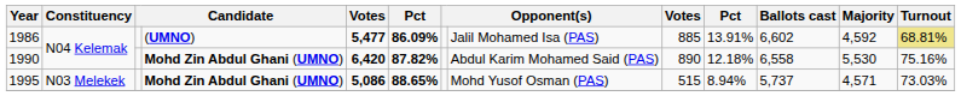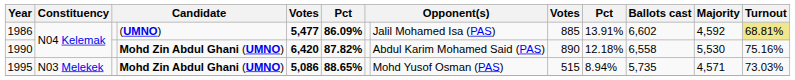 <table class="wikitable" style="margin:0.5em ; font-size:95%">
 <tr>
 <th>Year</th>
 <th>Constituency</th>
 <th colspan=2>Candidate</th>
 <th>Votes</th>
 <th>Pct</th>
 <th colspan=2>Opponent(s)</th>
 <th>Votes</th>
 <th>Pct</th>
 <th>Ballots cast</th>
 <th>Majority</th>
 <th>Turnout</th>
 </tr>
 <tr>
 <td>1986</td>
 <td rowspan=2>N04 <a href='#'>Kelemak</a></td>
 <td></td>
 <td> (<a href='#'><strong>UMNO</strong></a>)</td>
 <td align=right><strong>5,477</strong></td>
 <td><strong>86.09%</strong></td>
 <td></td>
 <td>Jalil Mohamed Isa (<a href='#'>PAS</a>)</td>
 <td align=right>885</td>
 <td>13.91%</td>
 <td>6,602</td>
 <td>4,592</td>
 <td style="background: khaki;">68.81%</td>
 </tr>
 <tr>
 <td>1990</td>
 <td></td>
 <td><strong>Mohd Zin Abdul Ghani</strong> (<a href='#'><strong>UMNO</strong></a>)</td>
 <td align=right><strong>6,420</strong></td>
 <td><strong>87.82%</strong></td>
 <td></td>
 <td>Abdul Karim Mohamed Said (<a href='#'>PAS</a>)</td>
 <td align=right>890</td>
 <td>12.18%</td>
 <td>6,558</td>
 <td>5,530</td>
 <td>75.16%</td>
 </tr>
 <tr>
 <td>1995</td>
 <td>N03 <a href='#'>Melekek</a></td>
 <td></td>
 <td><strong>Mohd Zin Abdul Ghani</strong> (<a href='#'><strong>UMNO</strong></a>)</td>
 <td align=right><strong>5,086</strong></td>
 <td><strong>88.65%</strong></td>
 <td></td>
 <td>Mohd Yusof Osman (<a href='#'>PAS</a>)</td>
 <td align=right>515</td>
 <td>8.94%</td>
-<td>5,737</td>
+<td>5,735</td>
 <td>4,571</td>
 <td>73.03%</td>
 </tr>
 <tr>
 </tr>
 </table>
